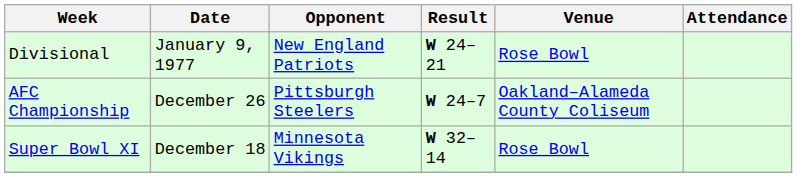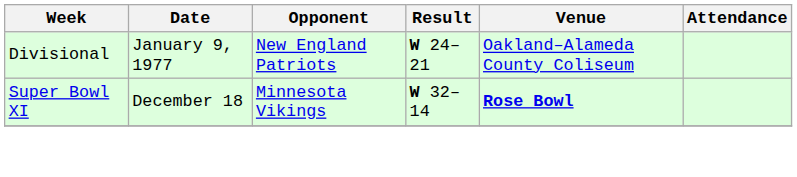 <table class="wikitable">
 <tr>
 <th>Week</th>
 <th>Date</th>
 <th>Opponent</th>
 <th>Result</th>
 <th>Venue</th>
 <th>Attendance</th>
 </tr>
 <tr style="background: #ddffdd;">
 <td>Divisional</td>
 <td>January 9, 1977</td>
 <td><a href='#'>New England Patriots</a></td>
 <td><strong>W</strong> 24–21</td>
-<td><a href='#'>Rose Bowl</a></td>
-<td> </td>
-</tr>
-<tr style="background: #ddffdd;">
-<td><a href='#'>AFC Championship</a></td>
-<td>December 26</td>
-<td><a href='#'>Pittsburgh Steelers</a></td>
-<td><strong>W</strong> 24–7</td>
 <td><a href='#'>Oakland–Alameda County Coliseum</a></td>
 <td> </td>
 </tr>
 <tr style="background: #ddffdd;">
 <td><a href='#'>Super Bowl XI</a></td>
 <td>December 18</td>
 <td><a href='#'>Minnesota Vikings</a></td>
 <td><strong>W</strong> 32–14</td>
-<td><a href='#'>Rose Bowl</a></td>
+<td><strong><a href='#'>Rose Bowl</a></strong></td>
 <td> </td>
 </tr>
 <tr>
 </tr>
 </table>
